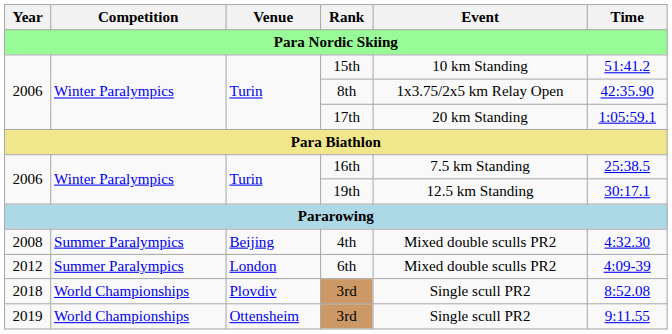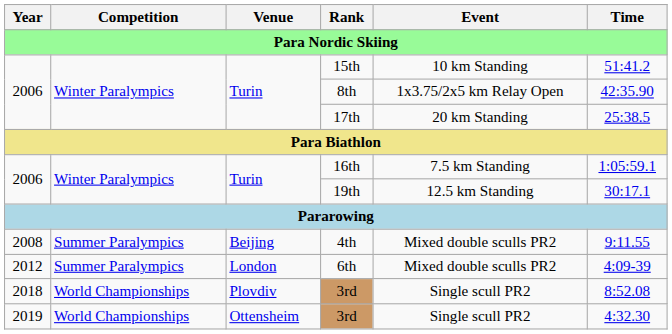 <table class="wikitable" width=50% style="font-size:90%; text-align:center;">
 <tr>
 <th>Year</th>
 <th>Competition</th>
 <th>Venue</th>
 <th>Rank</th>
 <th>Event</th>
 <th>Time</th>
 </tr>
 <tr>
 <td colspan=6 align=center bgcolor=palegreen><strong>Para Nordic Skiing</strong></td>
 </tr>
 <tr>
 <td rowspan=3>2006</td>
 <td rowspan=3 align=left><a href='#'>Winter Paralympics</a></td>
 <td rowspan=3 align=left> <a href='#'>Turin</a></td>
 <td>15th</td>
 <td>10 km Standing</td>
 <td><a href='#'>51:41.2</a></td>
 </tr>
 <tr>
 <td>8th</td>
 <td>1x3.75/2x5 km Relay Open</td>
 <td><a href='#'>42:35.90</a></td>
 </tr>
 <tr>
 <td>17th</td>
 <td>20 km Standing</td>
-<td><a href='#'>1:05:59.1</a></td>
+<td><a href='#'>25:38.5</a></td>
 </tr>
 <tr>
 <td colspan=6 align=center bgcolor=khaki><strong>Para Biathlon</strong></td>
 </tr>
 <tr>
 <td rowspan=2>2006</td>
 <td rowspan=2 align=left><a href='#'>Winter Paralympics</a></td>
 <td rowspan=2 align=left> <a href='#'>Turin</a></td>
 <td>16th</td>
 <td>7.5 km Standing</td>
-<td><a href='#'>25:38.5</a></td>
+<td><a href='#'>1:05:59.1</a></td>
 </tr>
 <tr>
 <td>19th</td>
 <td>12.5 km Standing</td>
 <td><a href='#'>30:17.1</a></td>
 </tr>
 <tr>
 <td colspan=6 align=center bgcolor=lightblue><strong>Pararowing</strong></td>
 </tr>
 <tr>
 <td>2008</td>
 <td align=left><a href='#'>Summer Paralympics</a></td>
 <td align=left> <a href='#'>Beijing</a></td>
 <td>4th</td>
 <td>Mixed double sculls PR2</td>
-<td><a href='#'>4:32.30</a></td>
+<td><a href='#'>9:11.55</a></td>
 </tr>
 <tr>
 <td>2012</td>
 <td align=left><a href='#'>Summer Paralympics</a></td>
 <td align=left> <a href='#'>London</a></td>
 <td>6th</td>
 <td>Mixed double sculls PR2</td>
 <td><a href='#'>4:09-39</a></td>
 </tr>
 <tr>
 <td>2018</td>
 <td align=left><a href='#'>World Championships</a></td>
 <td align=left> <a href='#'>Plovdiv</a></td>
 <td bgcolor=cc9966>3rd</td>
 <td>Single scull PR2</td>
 <td><a href='#'>8:52.08</a></td>
 </tr>
 <tr>
 <td>2019</td>
 <td align=left><a href='#'>World Championships</a></td>
 <td align=left> <a href='#'>Ottensheim</a></td>
 <td bgcolor=cc9966>3rd</td>
 <td>Single scull PR2</td>
-<td><a href='#'>9:11.55</a></td>
+<td><a href='#'>4:32.30</a></td>
 </tr>
 </table>
